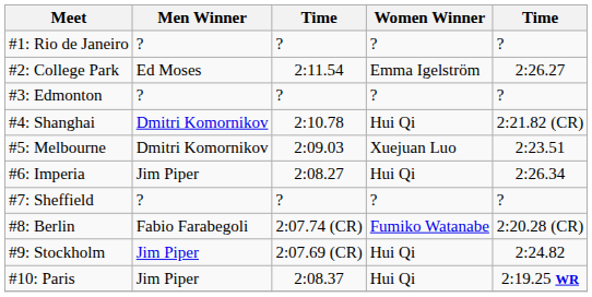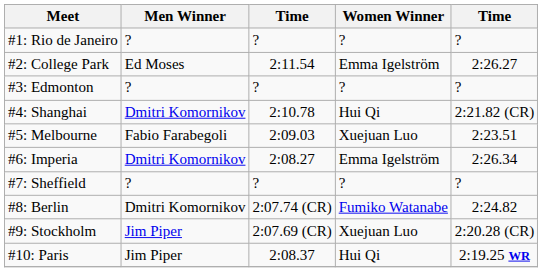 <table class=wikitable>
 <tr>
 <th>Meet</th>
 <th>Men Winner</th>
 <th>Time</th>
 <th>Women Winner</th>
 <th>Time</th>
 </tr>
 <tr>
 <td>#1: Rio de Janeiro</td>
 <td ?>?</td>
 <td ?>?</td>
 <td ?>?</td>
 <td ?>?</td>
 </tr>
 <tr>
 <td>#2: College Park</td>
 <td> Ed Moses</td>
 <td align=center>2:11.54</td>
 <td> Emma Igelström</td>
 <td align=center>2:26.27</td>
 </tr>
 <tr>
 <td>#3: Edmonton</td>
 <td ?>?</td>
 <td ?>?</td>
 <td ?>?</td>
 <td ?>?</td>
 </tr>
 <tr>
 <td>#4: Shanghai</td>
 <td> <a href='#'>Dmitri Komornikov</a></td>
 <td align=center>2:10.78</td>
 <td> Hui Qi</td>
 <td align=center>2:21.82 (CR)</td>
 </tr>
 <tr>
 <td>#5: Melbourne</td>
-<td> Dmitri Komornikov</td>
+<td> Fabio Farabegoli</td>
 <td align=center>2:09.03</td>
 <td> Xuejuan Luo</td>
 <td align=center>2:23.51</td>
 </tr>
 <tr>
 <td>#6: Imperia</td>
-<td> Jim Piper</td>
+<td> <a href='#'>Dmitri Komornikov</a></td>
 <td align=center>2:08.27</td>
-<td> Hui Qi</td>
+<td> Emma Igelström</td>
 <td align=center>2:26.34</td>
 </tr>
 <tr>
 <td>#7: Sheffield</td>
 <td ?>?</td>
 <td ?>?</td>
 <td ?>?</td>
 <td ?>?</td>
 </tr>
 <tr>
 <td>#8: Berlin</td>
-<td> Fabio Farabegoli</td>
+<td> Dmitri Komornikov</td>
 <td align=center>2:07.74 (CR)</td>
 <td> <a href='#'>Fumiko Watanabe</a></td>
-<td align=center>2:20.28 (CR)</td>
+<td align=center>2:24.82</td>
 </tr>
 <tr>
 <td>#9: Stockholm</td>
 <td> <a href='#'>Jim Piper</a></td>
 <td align=center>2:07.69 (CR)</td>
-<td> Hui Qi</td>
-<td align=center>2:24.82</td>
+<td> Xuejuan Luo</td>
+<td align=center>2:20.28 (CR)</td>
 </tr>
 <tr>
 <td>#10: Paris</td>
 <td> Jim Piper</td>
 <td align=center>2:08.37</td>
 <td> Hui Qi</td>
 <td align=center>2:19.25 <small><a href='#'><strong>WR</strong></a></small></td>
 </tr>
 <tr>
 </tr>
 </table>
